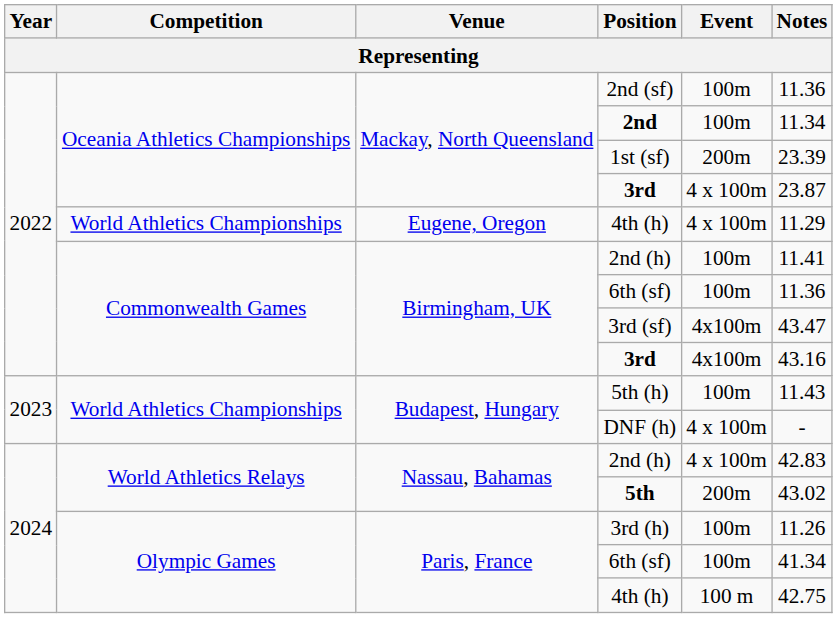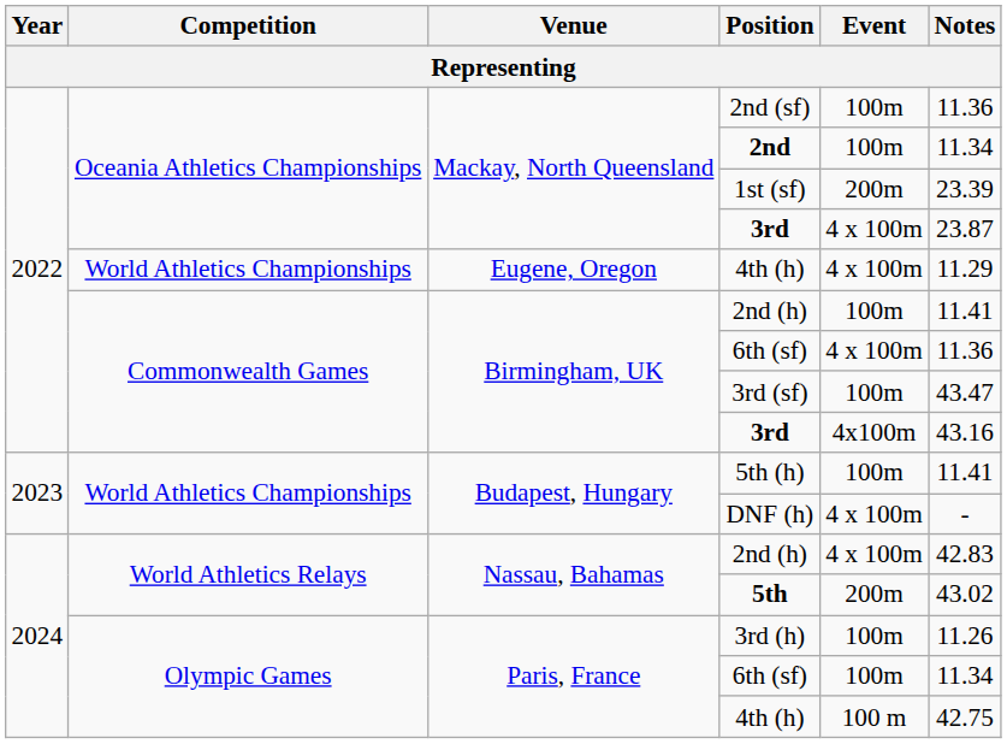 <table class="wikitable" style="text-align: center;">
 <tr>
 <th>Year</th>
 <th>Competition</th>
 <th>Venue</th>
 <th>Position</th>
 <th>Event</th>
 <th>Notes</th>
 </tr>
 <tr>
 <th colspan="6">Representing </th>
 </tr>
 <tr>
 <td rowspan="9">2022</td>
 <td rowspan="4"><a href='#'>Oceania Athletics Championships</a></td>
 <td rowspan="4"><a href='#'>Mackay</a>, <a href='#'>North Queensland</a></td>
 <td>2nd (sf)</td>
 <td>100m</td>
 <td>11.36</td>
 </tr>
 <tr>
 <td><strong>2nd</strong></td>
 <td>100m</td>
 <td>11.34</td>
 </tr>
 <tr>
 <td>1st (sf)</td>
 <td>200m</td>
 <td>23.39</td>
 </tr>
 <tr>
 <td><strong>3rd</strong></td>
 <td>4 x 100m</td>
 <td>23.87</td>
 </tr>
 <tr>
 <td><a href='#'>World Athletics Championships</a></td>
 <td><a href='#'>Eugene, Oregon</a></td>
 <td>4th (h)</td>
 <td>4 x 100m</td>
 <td>11.29</td>
 </tr>
 <tr>
 <td rowspan="4"><a href='#'>Commonwealth Games</a></td>
 <td rowspan="4"><a href='#'>Birmingham, UK</a></td>
 <td>2nd (h)</td>
 <td>100m</td>
 <td>11.41</td>
 </tr>
 <tr>
 <td>6th (sf)</td>
-<td>100m</td>
+<td>4 x 100m</td>
 <td>11.36</td>
 </tr>
 <tr>
 <td>3rd (sf)</td>
-<td>4x100m</td>
+<td>100m</td>
 <td>43.47</td>
 </tr>
 <tr>
 <td><strong>3rd</strong></td>
 <td>4x100m</td>
 <td>43.16</td>
 </tr>
 <tr>
 <td rowspan="2">2023</td>
 <td rowspan="2"><a href='#'>World Athletics Championships</a></td>
 <td rowspan="2"><a href='#'>Budapest</a>, <a href='#'>Hungary</a></td>
 <td>5th (h)</td>
 <td>100m</td>
-<td>11.43</td>
+<td>11.41</td>
 </tr>
 <tr>
 <td>DNF (h)</td>
 <td>4 x 100m</td>
 <td>-</td>
 </tr>
 <tr>
 <td rowspan="5">2024</td>
 <td rowspan="2"><a href='#'>World Athletics Relays</a></td>
 <td rowspan="2"><a href='#'>Nassau</a>, <a href='#'>Bahamas</a></td>
 <td>2nd (h)</td>
 <td>4 x 100m</td>
 <td>42.83</td>
 </tr>
 <tr>
 <td><strong>5th</strong></td>
 <td>200m</td>
 <td>43.02</td>
 </tr>
 <tr>
 <td rowspan="3"><a href='#'>Olympic Games</a></td>
 <td rowspan="3"><a href='#'>Paris</a>, <a href='#'>France</a></td>
 <td>3rd (h)</td>
 <td>100m</td>
 <td>11.26</td>
 </tr>
 <tr>
 <td>6th (sf)</td>
 <td>100m</td>
-<td>41.34</td>
+<td>11.34</td>
 </tr>
 <tr>
 <td>4th (h)</td>
 <td>100 m</td>
 <td>42.75</td>
 </tr>
 </table>
